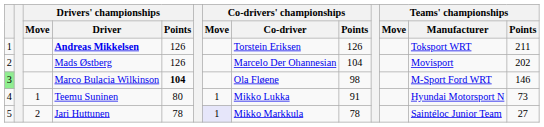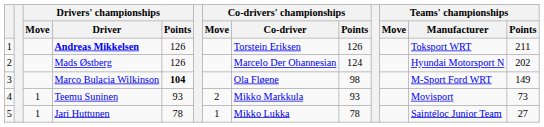 <table class="wikitable" style="font-size:85%;">
 <tr>
 <th rowspan="2"></th>
 <th rowspan="7" style="width:5px;"></th>
 <th colspan="3">Drivers' championships</th>
 <th rowspan="7" style="width:5px;"></th>
 <th colspan="3" nowrap>Co-drivers' championships</th>
 <th rowspan="7" style="width:5px;"></th>
 <th colspan="3" nowrap>Teams' championships</th>
 </tr>
 <tr>
 <th>Move</th>
 <th>Driver</th>
 <th>Points</th>
 <th>Move</th>
 <th>Co-driver</th>
 <th>Points</th>
 <th>Move</th>
 <th>Manufacturer</th>
 <th>Points</th>
 </tr>
 <tr>
 <td align="center">1</td>
 <td align="center"></td>
 <td><strong><a href='#'>Andreas Mikkelsen</a></strong></td>
 <td align="center">126</td>
 <td align="center"></td>
 <td><a href='#'>Torstein Eriksen</a></td>
 <td align="center">126</td>
 <td align="center"></td>
 <td><a href='#'>Toksport WRT</a></td>
 <td align="center">211</td>
 </tr>
 <tr>
 <td align="center">2</td>
 <td align="center"></td>
 <td><a href='#'>Mads Østberg</a></td>
 <td align="center">126</td>
 <td align="center"></td>
 <td><a href='#'>Marcelo Der Ohannesian</a></td>
-<td align="center">104</td>
+<td align="center">124</td>
 <td align="center"></td>
-<td><a href='#'>Movisport</a></td>
+<td><a href='#'>Hyundai Motorsport N</a></td>
 <td align="center">202</td>
 </tr>
 <tr>
-<td align="center" style="background: lightgreen;">3</td>
+<td align="center">3</td>
 <td align="center"></td>
 <td><a href='#'>Marco Bulacia Wilkinson</a></td>
 <td align="center"><strong>104</strong></td>
 <td align="center"></td>
 <td><a href='#'>Ola Fløene</a></td>
 <td align="center">98</td>
 <td align="center"></td>
 <td><a href='#'>M-Sport Ford WRT</a></td>
-<td align="center">146</td>
+<td align="center">149</td>
 </tr>
 <tr>
 <td align="center">4</td>
 <td align="center"> 1</td>
 <td><a href='#'>Teemu Suninen</a></td>
-<td align="center">80</td>
-<td align="center"> 1</td>
-<td><a href='#'>Mikko Lukka</a></td>
-<td align="center">91</td>
+<td align="center">93</td>
+<td align="center"> 2</td>
+<td><a href='#'>Mikko Markkula</a></td>
+<td align="center">93</td>
 <td align="center"></td>
-<td><a href='#'>Hyundai Motorsport N</a></td>
+<td><a href='#'>Movisport</a></td>
 <td align="center">73</td>
 </tr>
 <tr>
 <td align="center">5</td>
-<td align="center"> 2</td>
+<td align="center"> 1</td>
 <td><a href='#'>Jari Huttunen</a></td>
 <td align="center">78</td>
-<td align="center" style="background: lavender;"> 1</td>
-<td><a href='#'>Mikko Markkula</a></td>
+<td align="center"> 1</td>
+<td><a href='#'>Mikko Lukka</a></td>
 <td align="center">78</td>
 <td align="center"></td>
 <td><a href='#'>Saintéloc Junior Team</a></td>
 <td align="center">27</td>
 </tr>
 </table>
